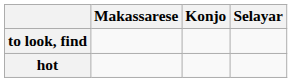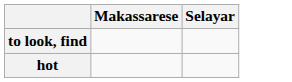 <table class="wikitable">
 <tr>
 <th></th>
 <th>Makassarese</th>
-<th>Konjo</th>
 <th>Selayar</th>
 </tr>
 <tr>
 <th>to look, find</th>
-<td></td>
 <td></td>
 <td></td>
 </tr>
 <tr>
 <th>hot</th>
 <td></td>
 <td></td>
-<td></td>
 </tr>
 </table>
